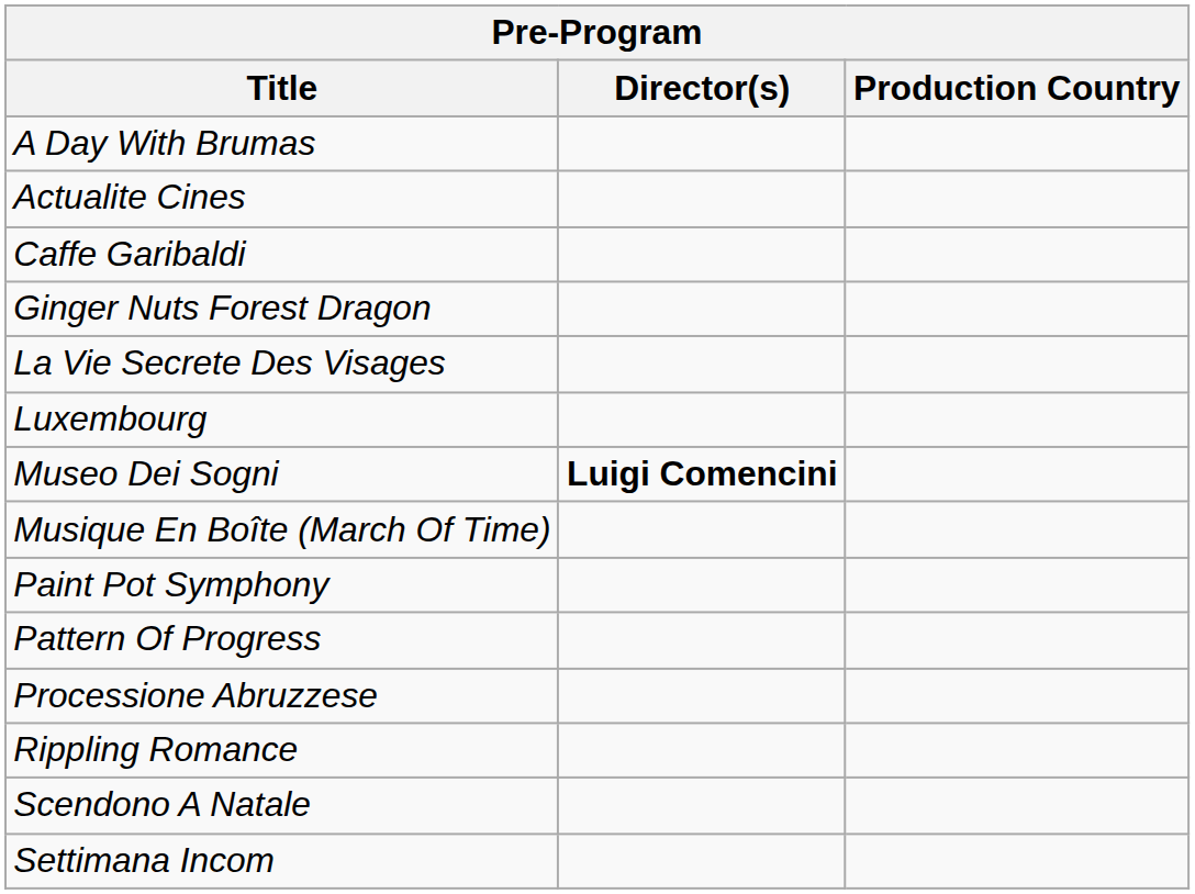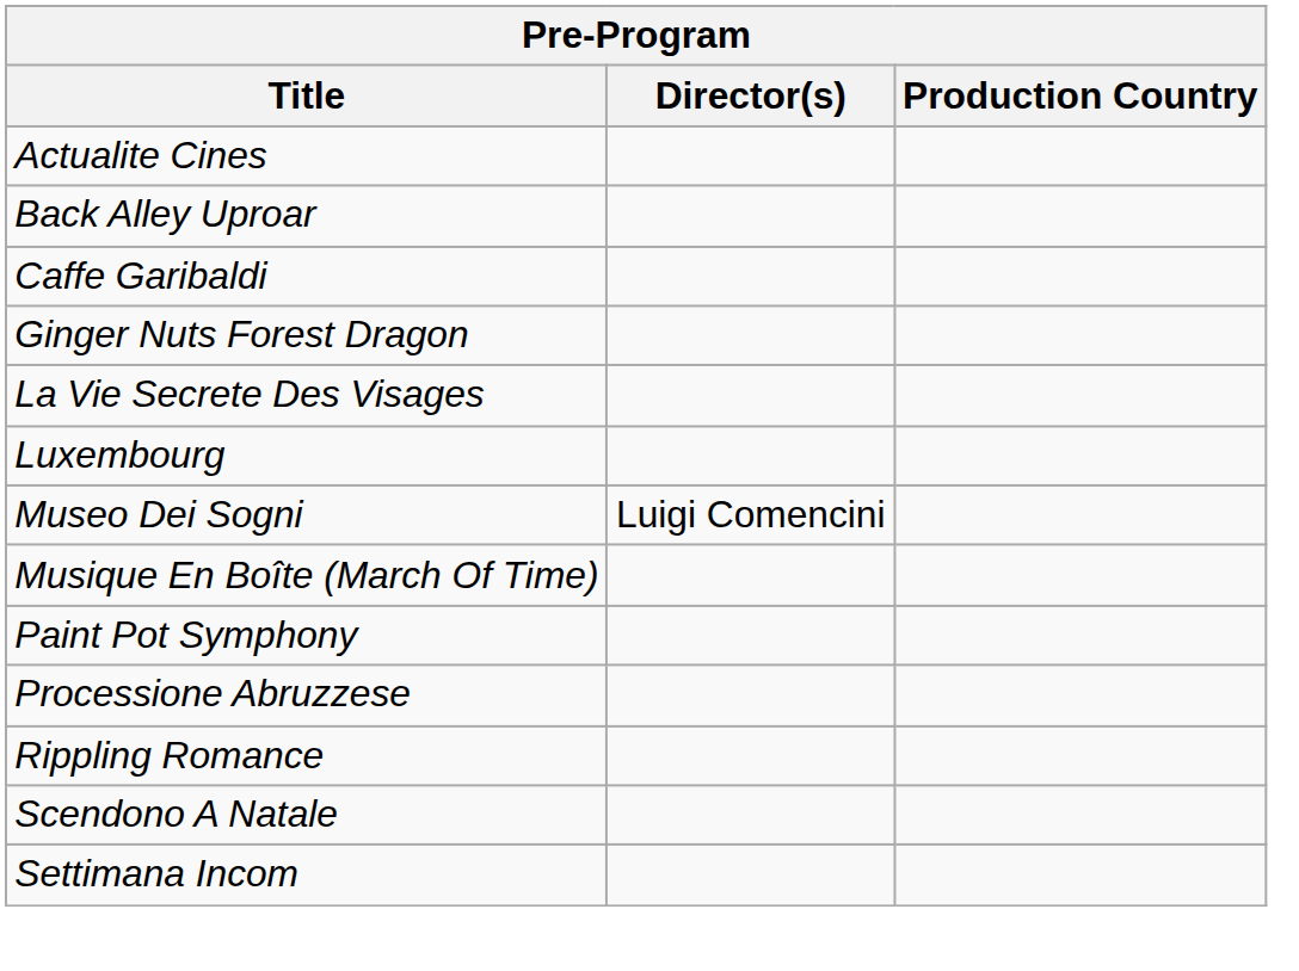 <table class="wikitable">
 <tr>
 <th colspan="3">Pre-Program</th>
 </tr>
 <tr>
 <th>Title</th>
 <th>Director(s)</th>
 <th>Production Country</th>
 </tr>
 <tr>
-<td><em>A Day With Brumas</em></td>
+<td><em>Actualite Cines</em></td>
 <td></td>
 <td></td>
 </tr>
 <tr>
-<td><em>Actualite Cines</em></td>
+<td><em>Back Alley Uproar</em></td>
 <td></td>
 <td></td>
 </tr>
 <tr>
 <td><em>Caffe Garibaldi</em></td>
 <td></td>
 <td></td>
 </tr>
 <tr>
 <td><em>Ginger Nuts Forest Dragon</em></td>
 <td></td>
 <td></td>
 </tr>
 <tr>
 <td><em>La Vie Secrete Des Visages</em></td>
 <td></td>
 <td></td>
 </tr>
 <tr>
 <td><em>Luxembourg</em></td>
 <td></td>
 <td></td>
 </tr>
 <tr>
 <td><em>Museo Dei Sogni</em></td>
-<td><strong>Luigi Comencini</strong></td>
+<td>Luigi Comencini</td>
 <td></td>
 </tr>
 <tr>
 <td><em>Musique En Boîte (March Of Time)</em></td>
 <td></td>
 <td></td>
 </tr>
 <tr>
 <td><em>Paint Pot Symphony</em></td>
-<td></td>
-<td></td>
-</tr>
-<tr>
-<td><em>Pattern Of Progress</em></td>
 <td></td>
 <td></td>
 </tr>
 <tr>
 <td><em>Processione Abruzzese</em></td>
 <td></td>
 <td></td>
 </tr>
 <tr>
 <td><em>Rippling Romance</em></td>
 <td></td>
 <td></td>
 </tr>
 <tr>
 <td><em>Scendono A Natale</em></td>
 <td></td>
 <td></td>
 </tr>
 <tr>
 <td><em>Settimana Incom</em></td>
 <td></td>
 <td></td>
 </tr>
 </table>
